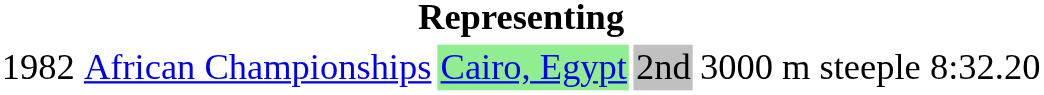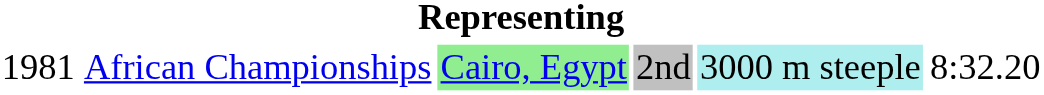 <table>
 <tr>
 <th colspan="6">Representing </th>
 </tr>
 <tr>
-<td>1982</td>
+<td>1981</td>
 <td><a href='#'>African Championships</a></td>
 <td style="background: lightgreen;"><a href='#'>Cairo, Egypt</a></td>
 <td bgcolor="silver">2nd</td>
-<td>3000 m steeple</td>
+<td style="background: paleturquoise;">3000 m steeple</td>
 <td>8:32.20</td>
 </tr>
 </table>
